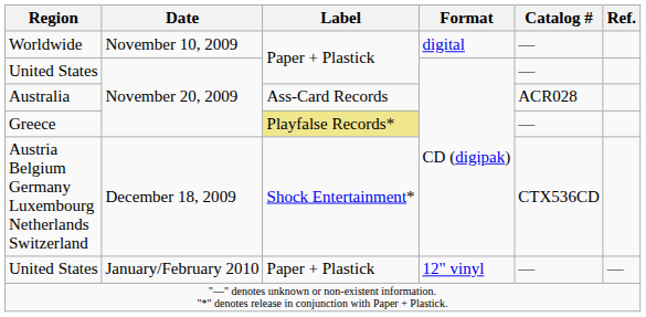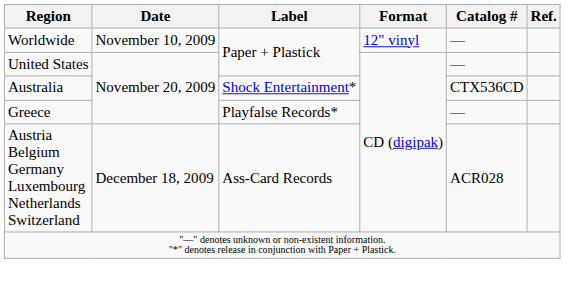 <table class="wikitable">
 <tr>
 <th scope="col">Region</th>
 <th scope="col">Date</th>
 <th scope="col">Label</th>
 <th scope="col">Format</th>
 <th scope="col">Catalog #</th>
 <th scope="col">Ref.</th>
 </tr>
 <tr>
 <td>Worldwide</td>
 <td>November 10, 2009</td>
 <td rowspan="2">Paper + Plastick</td>
-<td><a href='#'>digital</a></td>
+<td><a href='#'>12" vinyl</a></td>
 <td>—</td>
 <td></td>
 </tr>
 <tr>
 <td>United States</td>
 <td rowspan="3">November 20, 2009</td>
 <td rowspan="4">CD (<a href='#'>digipak</a>)</td>
 <td>—</td>
 <td></td>
 </tr>
 <tr>
 <td>Australia</td>
-<td>Ass-Card Records</td>
-<td>ACR028</td>
+<td><a href='#'>Shock Entertainment</a>*</td>
+<td>CTX536CD</td>
 <td></td>
 </tr>
 <tr>
 <td>Greece</td>
-<td style="background: khaki;">Playfalse Records*</td>
+<td>Playfalse Records*</td>
 <td>—</td>
 <td></td>
 </tr>
 <tr>
 <td>Austria<br>Belgium<br>Germany<br>Luxembourg<br>Netherlands<br>Switzerland</td>
 <td>December 18, 2009</td>
-<td><a href='#'>Shock Entertainment</a>*</td>
-<td>CTX536CD</td>
+<td>Ass-Card Records</td>
+<td>ACR028</td>
 <td></td>
-</tr>
-<tr>
-<td>United States</td>
-<td>January/February 2010</td>
-<td>Paper + Plastick</td>
-<td><a href='#'>12" vinyl</a></td>
-<td>—</td>
-<td>—</td>
 </tr>
 <tr>
 <td align="center" colspan="6" style="font-size: 8pt">"—" denotes unknown or non-existent information.<br>"*" denotes release in conjunction with Paper + Plastick.</td>
 </tr>
 </table>
